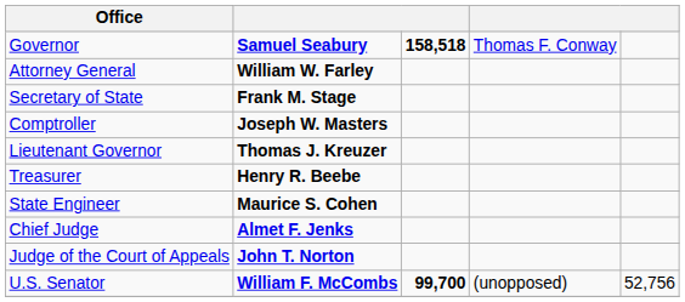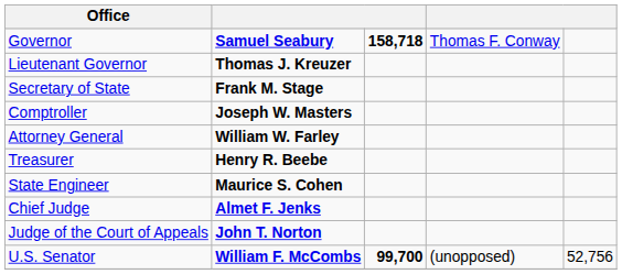 <table class=wikitable>
 <tr bgcolor=lightgrey>
 <th>Office</th>
 <th colspan="2"></th>
 <th colspan="2"></th>
 </tr>
 <tr>
 <td><a href='#'>Governor</a></td>
 <td><strong><a href='#'>Samuel Seabury</a></strong></td>
-<td align="right"><strong>158,518</strong></td>
+<td align="right"><strong>158,718</strong></td>
 <td><a href='#'>Thomas F. Conway</a></td>
 <td align="right"></td>
 </tr>
 <tr>
-<td><a href='#'>Attorney General</a></td>
-<td><strong>William W. Farley</strong></td>
+<td><a href='#'>Lieutenant Governor</a></td>
+<td><strong>Thomas J. Kreuzer</strong></td>
 <td align="right"></td>
 <td></td>
 <td align="right"></td>
 </tr>
 <tr>
 <td><a href='#'>Secretary of State</a></td>
 <td><strong>Frank M. Stage</strong></td>
 <td align="right"></td>
 <td></td>
 <td align="right"></td>
 </tr>
 <tr>
 <td><a href='#'>Comptroller</a></td>
 <td><strong>Joseph W. Masters</strong></td>
 <td align="right"></td>
 <td></td>
 <td align="right"></td>
 </tr>
 <tr>
-<td><a href='#'>Lieutenant Governor</a></td>
-<td><strong>Thomas J. Kreuzer</strong></td>
+<td><a href='#'>Attorney General</a></td>
+<td><strong>William W. Farley</strong></td>
 <td align="right"></td>
 <td></td>
 <td align="right"></td>
 </tr>
 <tr>
 <td><a href='#'>Treasurer</a></td>
 <td><strong>Henry R. Beebe</strong></td>
 <td align="right"></td>
 <td></td>
 <td align="right"></td>
 </tr>
 <tr>
 <td><a href='#'>State Engineer</a></td>
 <td><strong>Maurice S. Cohen</strong></td>
 <td align="right"></td>
 <td></td>
 <td align="right"></td>
 </tr>
 <tr>
 <td><a href='#'>Chief Judge</a></td>
 <td><strong><a href='#'>Almet F. Jenks</a></strong></td>
 <td align="right"></td>
 <td></td>
 <td align="right"></td>
 </tr>
 <tr>
 <td><a href='#'>Judge of the Court of Appeals</a></td>
 <td><strong><a href='#'>John T. Norton</a></strong></td>
 <td align="right"></td>
 <td></td>
 <td align="right"></td>
 </tr>
 <tr>
 <td><a href='#'>U.S. Senator</a></td>
 <td><strong><a href='#'>William F. McCombs</a></strong></td>
 <td align="right"><strong>99,700</strong></td>
 <td>(unopposed)</td>
 <td align="right">52,756</td>
 </tr>
 <tr>
 </tr>
 </table>
